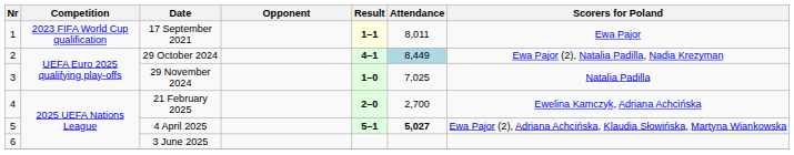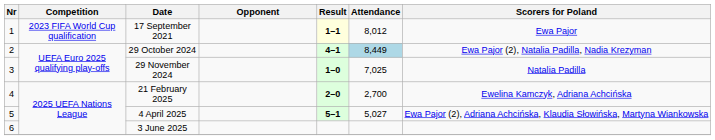 <table class="wikitable sortable" style="font-size: 90%; text-align:center">
 <tr>
 <th>Nr</th>
 <th style="width:163px">Competition</th>
 <th style="width:110px">Date</th>
 <th style="width:180px">Opponent</th>
 <th>Result</th>
 <th>Attendance</th>
 <th>Scorers for Poland</th>
 </tr>
 <tr>
 <td>1</td>
 <td><a href='#'>2023 FIFA World Cup qualification</a></td>
 <td>17 September 2021</td>
 <td></td>
 <td style="text-align:center; background:#ffd;"><strong>1–1</strong></td>
-<td>8,011</td>
+<td>8,012</td>
 <td><a href='#'>Ewa Pajor</a></td>
 </tr>
 <tr>
 <td>2</td>
 <td rowspan="2"><a href='#'>UEFA Euro 2025 qualifying play-offs</a></td>
 <td>29 October 2024</td>
 <td></td>
 <td style="text-align:center; background:#dfd;"><strong>4–1</strong></td>
 <td style="background: lightblue;">8,449</td>
 <td><a href='#'>Ewa Pajor</a> (2), <a href='#'>Natalia Padilla</a>, <a href='#'>Nadia Krezyman</a></td>
 </tr>
 <tr>
 <td>3</td>
 <td>29 November 2024</td>
 <td></td>
 <td style="text-align:center; background:#dfd;"><strong>1–0</strong></td>
 <td>7,025</td>
 <td><a href='#'>Natalia Padilla</a></td>
 </tr>
 <tr>
 <td>4</td>
 <td rowspan="3"><a href='#'>2025 UEFA Nations League</a></td>
 <td>21 February 2025</td>
 <td></td>
 <td style="text-align:center; background:#dfd;"><strong>2–0</strong></td>
 <td>2,700</td>
 <td><a href='#'>Ewelina Kamczyk</a>, <a href='#'>Adriana Achcińska</a></td>
 </tr>
 <tr>
 <td>5</td>
 <td>4 April 2025</td>
 <td></td>
 <td style="text-align:center; background:#dfd;"><strong>5–1</strong></td>
-<td><strong>5,027</strong></td>
+<td>5,027</td>
 <td><a href='#'>Ewa Pajor</a> (2), <a href='#'>Adriana Achcińska</a>, <a href='#'>Klaudia Słowińska</a>, <a href='#'>Martyna Wiankowska</a></td>
 </tr>
 <tr>
 <td>6</td>
 <td>3 June 2025</td>
 <td></td>
 <td></td>
 <td></td>
 <td></td>
 </tr>
 <tr>
 </tr>
 </table>
